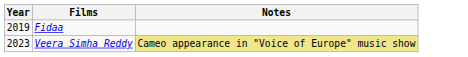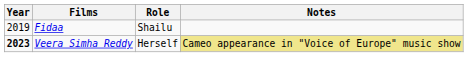 <table class="wikitable">
 <tr>
 <th>Year</th>
 <th>Films</th>
+<th>Role</th>
 <th>Notes</th>
 </tr>
 <tr>
 <td>2019</td>
 <td><em><a href='#'>Fidaa</a></em></td>
+<td>Shailu</td>
 <td></td>
 </tr>
 <tr>
-<td>2023</td>
+<td><strong>2023</strong></td>
 <td><em><a href='#'>Veera Simha Reddy</a></em></td>
+<td>Herself</td>
 <td style="background: khaki;">Cameo appearance in "Voice of Europe" music show</td>
 </tr>
 </table>
